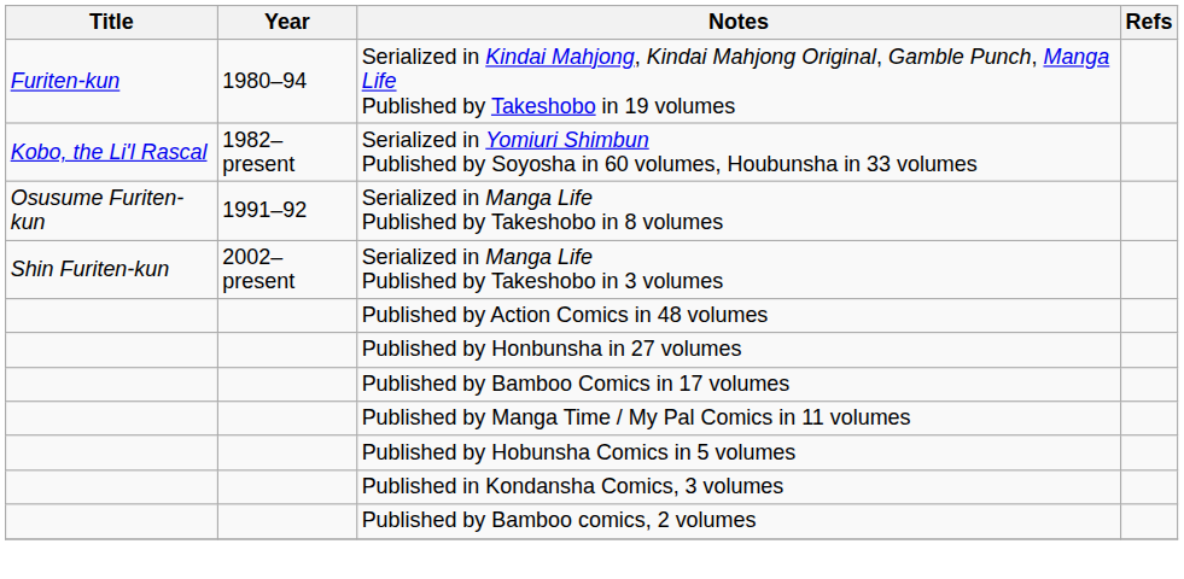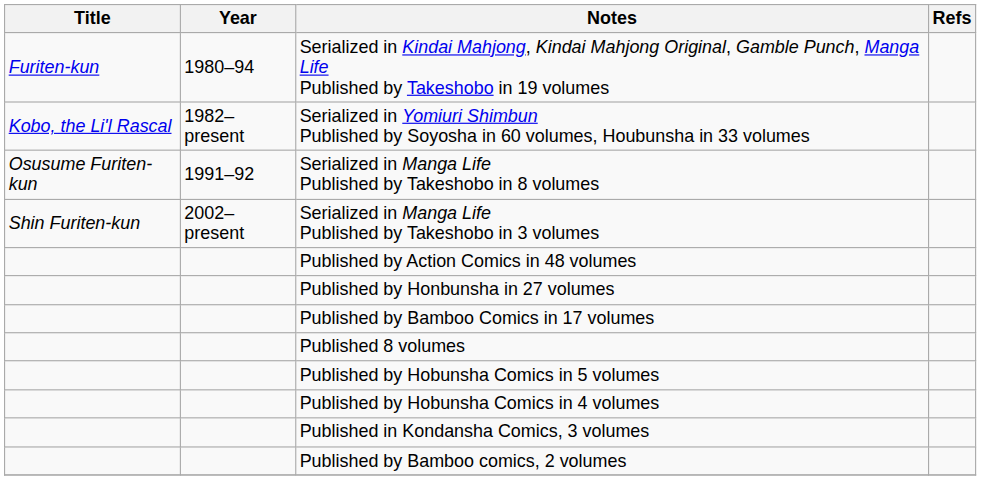 <table class="wikitable sortable">
 <tr>
 <th>Title</th>
 <th>Year</th>
 <th>Notes</th>
 <th>Refs</th>
 </tr>
 <tr>
 <td><em><a href='#'>Furiten-kun</a></em></td>
 <td>1980–94</td>
 <td>Serialized in <em><a href='#'>Kindai Mahjong</a></em>, <em>Kindai Mahjong Original</em>, <em>Gamble Punch</em>, <em><a href='#'>Manga Life</a></em><br>Published by <a href='#'>Takeshobo</a> in 19 volumes</td>
 <td></td>
 </tr>
 <tr>
 <td><em><a href='#'>Kobo, the Li'l Rascal</a></em></td>
 <td>1982–present</td>
 <td>Serialized in <em><a href='#'>Yomiuri Shimbun</a></em><br>Published by Soyosha in 60 volumes, Houbunsha in 33 volumes</td>
 <td></td>
 </tr>
 <tr>
 <td><em>Osusume Furiten-kun</em></td>
 <td>1991–92</td>
 <td>Serialized in <em>Manga Life</em><br>Published by Takeshobo in 8 volumes</td>
 <td></td>
 </tr>
 <tr>
 <td><em>Shin Furiten-kun</em></td>
 <td>2002–present</td>
 <td>Serialized in <em>Manga Life</em><br>Published by Takeshobo in 3 volumes</td>
 <td></td>
 </tr>
 <tr>
 <td></td>
 <td></td>
 <td>Published by Action Comics in 48 volumes</td>
 <td></td>
 </tr>
 <tr>
 <td></td>
 <td></td>
 <td>Published by Honbunsha in 27 volumes</td>
 <td></td>
 </tr>
 <tr>
 <td></td>
 <td></td>
 <td>Published by Bamboo Comics in 17 volumes</td>
 <td></td>
 </tr>
 <tr>
 <td></td>
 <td></td>
-<td>Published by Manga Time / My Pal Comics in 11 volumes</td>
+<td>Published 8 volumes</td>
 <td></td>
 </tr>
 <tr>
 <td></td>
 <td></td>
 <td>Published by Hobunsha Comics in 5 volumes</td>
+<td></td>
+</tr>
+<tr>
+<td></td>
+<td></td>
+<td>Published by Hobunsha Comics in 4 volumes</td>
 <td></td>
 </tr>
 <tr>
 <td></td>
 <td></td>
 <td>Published in Kondansha Comics, 3 volumes</td>
 </tr>
 <tr>
 <td></td>
 <td></td>
 <td>Published by Bamboo comics, 2 volumes</td>
 <td></td>
 </tr>
 <tr>
 </tr>
 </table>
